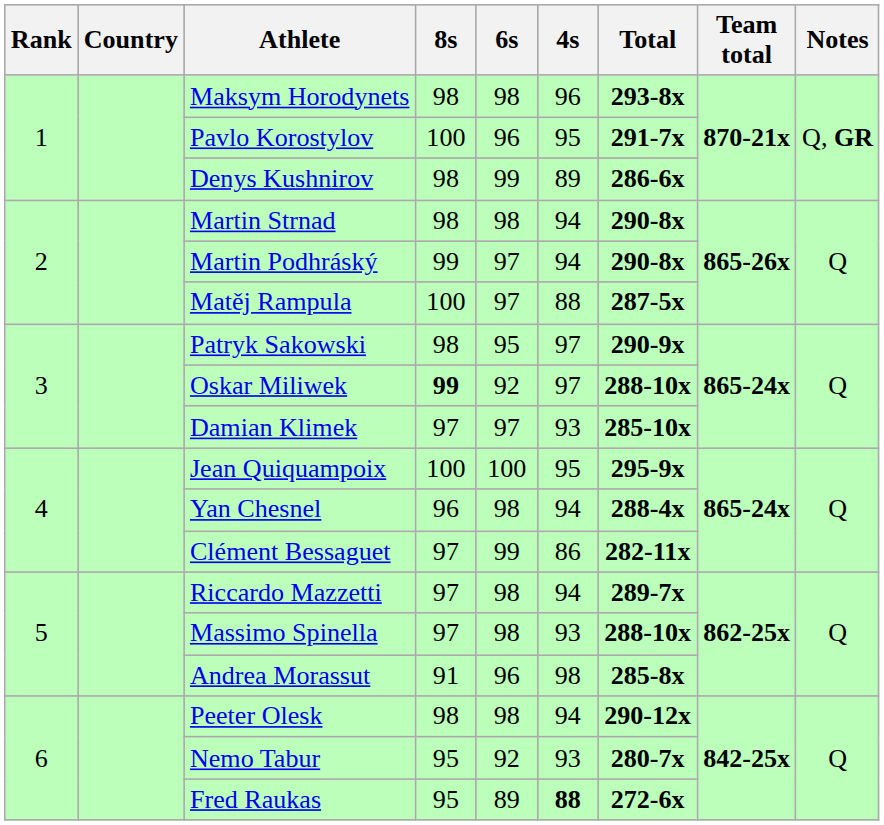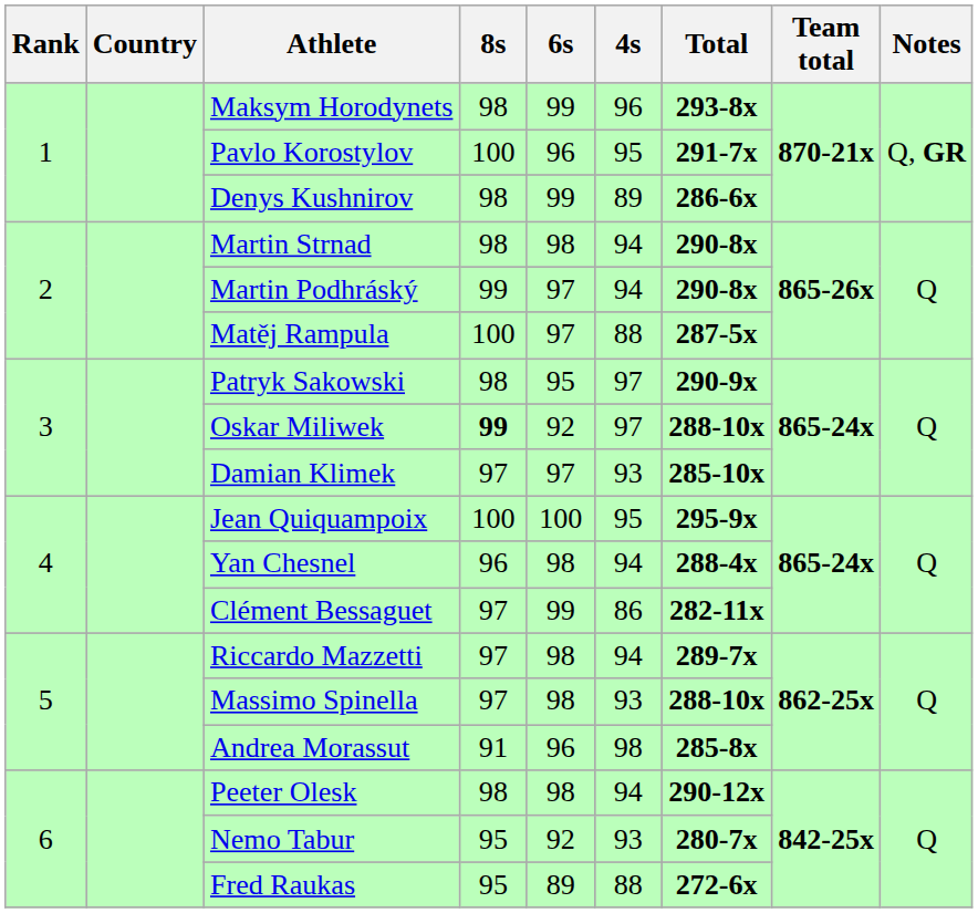 <table class="wikitable sortable" style="text-align:center">
 <tr>
 <th>Rank</th>
 <th>Country</th>
 <th>Athlete</th>
 <th width=30px>8s</th>
 <th width=30px>6s</th>
 <th width=30px>4s</th>
 <th>Total</th>
 <th>Team<br>total</th>
 <th class="unsortable">Notes</th>
 </tr>
 <tr bgcolor=bbffbb>
 <td rowspan=3>1</td>
 <td rowspan=3 align=left></td>
 <td align=left><a href='#'>Maksym Horodynets</a></td>
 <td>98</td>
-<td>98</td>
+<td>99</td>
 <td>96</td>
 <td><strong>293-8x</strong></td>
 <td rowspan=3><strong>870-21x</strong></td>
 <td rowspan=3>Q, <strong>GR</strong></td>
 </tr>
 <tr bgcolor=bbffbb>
 <td align=left><a href='#'>Pavlo Korostylov</a></td>
 <td>100</td>
 <td>96</td>
 <td>95</td>
 <td><strong>291-7x</strong></td>
 </tr>
 <tr bgcolor=bbffbb>
 <td align=left><a href='#'>Denys Kushnirov</a></td>
 <td>98</td>
 <td>99</td>
 <td>89</td>
 <td><strong>286-6x</strong></td>
 </tr>
 <tr bgcolor=bbffbb>
 <td rowspan=3>2</td>
 <td rowspan=3 align=left></td>
 <td align=left><a href='#'>Martin Strnad</a></td>
 <td>98</td>
 <td>98</td>
 <td>94</td>
 <td><strong>290-8x</strong></td>
 <td rowspan=3><strong>865-26x</strong></td>
 <td rowspan=3>Q</td>
 </tr>
 <tr bgcolor=bbffbb>
 <td align=left><a href='#'>Martin Podhráský</a></td>
 <td>99</td>
 <td>97</td>
 <td>94</td>
 <td><strong>290-8x</strong></td>
 </tr>
 <tr bgcolor=bbffbb>
 <td align=left><a href='#'>Matěj Rampula</a></td>
 <td>100</td>
 <td>97</td>
 <td>88</td>
 <td><strong>287-5x</strong></td>
 </tr>
 <tr bgcolor=bbffbb>
 <td rowspan=3>3</td>
 <td rowspan=3 align=left></td>
 <td align=left><a href='#'>Patryk Sakowski</a></td>
 <td>98</td>
 <td>95</td>
 <td>97</td>
 <td><strong>290-9x</strong></td>
 <td rowspan=3><strong>865-24x</strong></td>
 <td rowspan=3>Q</td>
 </tr>
 <tr bgcolor=bbffbb>
 <td align=left><a href='#'>Oskar Miliwek</a></td>
 <td><strong>99</strong></td>
 <td>92</td>
 <td>97</td>
 <td><strong>288-10x</strong></td>
 </tr>
 <tr bgcolor=bbffbb>
 <td align=left><a href='#'>Damian Klimek</a></td>
 <td>97</td>
 <td>97</td>
 <td>93</td>
 <td><strong>285-10x</strong></td>
 </tr>
 <tr bgcolor=bbffbb>
 <td rowspan=3>4</td>
 <td rowspan=3 align=left></td>
 <td align=left><a href='#'>Jean Quiquampoix</a></td>
 <td>100</td>
 <td>100</td>
 <td>95</td>
 <td><strong>295-9x</strong></td>
 <td rowspan=3><strong>865-24x</strong></td>
 <td rowspan=3>Q</td>
 </tr>
 <tr bgcolor=bbffbb>
 <td align=left><a href='#'>Yan Chesnel</a></td>
 <td>96</td>
 <td>98</td>
 <td>94</td>
 <td><strong>288-4x</strong></td>
 </tr>
 <tr bgcolor=bbffbb>
 <td align=left><a href='#'>Clément Bessaguet</a></td>
 <td>97</td>
 <td>99</td>
 <td>86</td>
 <td><strong>282-11x</strong></td>
 </tr>
 <tr bgcolor=bbffbb>
 <td rowspan=3>5</td>
 <td rowspan=3 align=left></td>
 <td align=left><a href='#'>Riccardo Mazzetti</a></td>
 <td>97</td>
 <td>98</td>
 <td>94</td>
 <td><strong>289-7x</strong></td>
 <td rowspan=3><strong>862-25x</strong></td>
 <td rowspan=3>Q</td>
 </tr>
 <tr bgcolor=bbffbb>
 <td align=left><a href='#'>Massimo Spinella</a></td>
 <td>97</td>
 <td>98</td>
 <td>93</td>
 <td><strong>288-10x</strong></td>
 </tr>
 <tr bgcolor=bbffbb>
 <td align=left><a href='#'>Andrea Morassut</a></td>
 <td>91</td>
 <td>96</td>
 <td>98</td>
 <td><strong>285-8x</strong></td>
 </tr>
 <tr bgcolor=bbffbb>
 <td rowspan=3>6</td>
 <td rowspan=3 align=left></td>
 <td align=left><a href='#'>Peeter Olesk</a></td>
 <td>98</td>
 <td>98</td>
 <td>94</td>
 <td><strong>290-12x</strong></td>
 <td rowspan=3><strong>842-25x</strong></td>
 <td rowspan=3>Q</td>
 </tr>
 <tr bgcolor=bbffbb>
 <td align=left><a href='#'>Nemo Tabur</a></td>
 <td>95</td>
 <td>92</td>
 <td>93</td>
 <td><strong>280-7x</strong></td>
 </tr>
 <tr bgcolor=bbffbb>
 <td align=left><a href='#'>Fred Raukas</a></td>
 <td>95</td>
 <td>89</td>
-<td><strong>88</strong></td>
+<td>88</td>
 <td><strong>272-6x</strong></td>
 </tr>
 </table>
